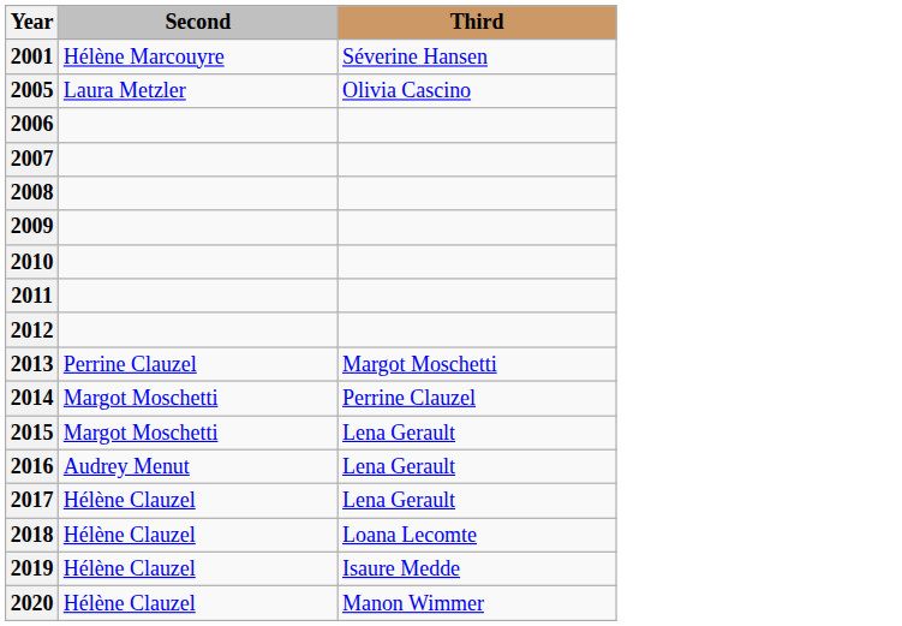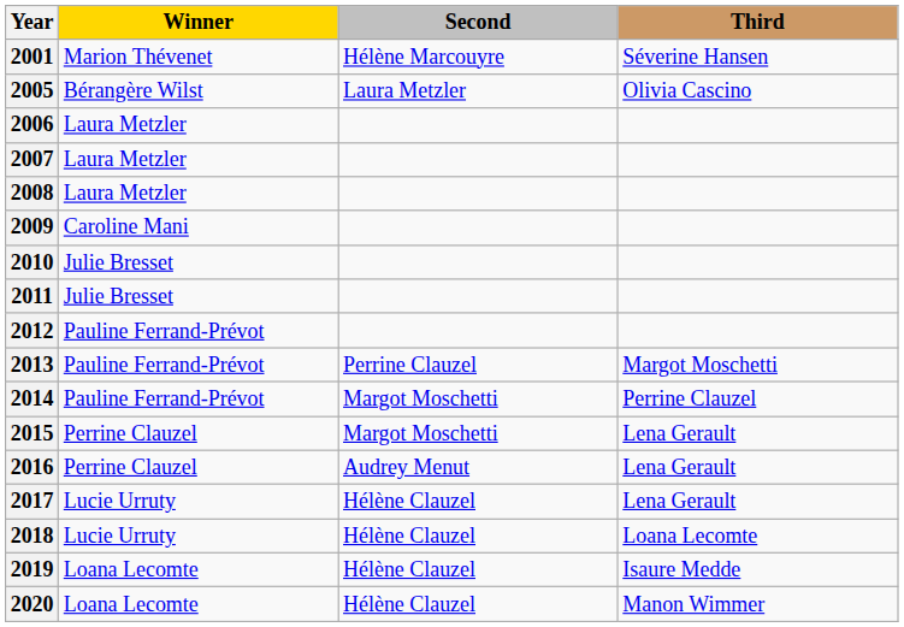 <table class="wikitable sortable">
 <tr>
 <th>Year</th>
+<th scope=col colspan=1 style="width:200px; background: gold;">Winner</th>
 <th scope=col colspan=1 style="width:200px; background: silver;">Second</th>
 <th scope=col colspan=1 style="width:200px; background: #cc9966;">Third</th>
 </tr>
 <tr>
 <th>2001</th>
+<td><a href='#'>Marion Thévenet</a></td>
 <td><a href='#'>Hélène Marcouyre</a></td>
 <td><a href='#'>Séverine Hansen</a></td>
 </tr>
 <tr>
 <th>2005</th>
+<td><a href='#'>Bérangère Wilst</a></td>
 <td><a href='#'>Laura Metzler</a></td>
 <td><a href='#'>Olivia Cascino</a></td>
 </tr>
 <tr>
 <th>2006</th>
+<td><a href='#'>Laura Metzler</a></td>
 <td></td>
 <td></td>
 </tr>
 <tr>
 <th>2007</th>
+<td><a href='#'>Laura Metzler</a></td>
 <td></td>
 <td></td>
 </tr>
 <tr>
 <th>2008</th>
+<td><a href='#'>Laura Metzler</a></td>
 <td></td>
 <td></td>
 </tr>
 <tr>
 <th>2009</th>
+<td><a href='#'>Caroline Mani</a></td>
 <td></td>
 <td></td>
 </tr>
 <tr>
 <th>2010</th>
+<td><a href='#'>Julie Bresset</a></td>
 <td></td>
 <td></td>
 </tr>
 <tr>
 <th>2011</th>
+<td><a href='#'>Julie Bresset</a></td>
 <td></td>
 <td></td>
 </tr>
 <tr>
 <th>2012</th>
+<td><a href='#'>Pauline Ferrand-Prévot</a></td>
 <td></td>
 <td></td>
 </tr>
 <tr>
 <th>2013</th>
+<td><a href='#'>Pauline Ferrand-Prévot</a></td>
 <td><a href='#'>Perrine Clauzel</a></td>
 <td><a href='#'>Margot Moschetti</a></td>
 </tr>
 <tr>
 <th>2014</th>
+<td><a href='#'>Pauline Ferrand-Prévot</a></td>
 <td><a href='#'>Margot Moschetti</a></td>
 <td><a href='#'>Perrine Clauzel</a></td>
 </tr>
 <tr>
 <th>2015</th>
+<td><a href='#'>Perrine Clauzel</a></td>
 <td><a href='#'>Margot Moschetti</a></td>
 <td><a href='#'>Lena Gerault</a></td>
 </tr>
 <tr>
 <th>2016</th>
+<td><a href='#'>Perrine Clauzel</a></td>
 <td><a href='#'>Audrey Menut</a></td>
 <td><a href='#'>Lena Gerault</a></td>
 </tr>
 <tr>
 <th>2017</th>
+<td><a href='#'>Lucie Urruty</a></td>
 <td><a href='#'>Hélène Clauzel</a></td>
 <td><a href='#'>Lena Gerault</a></td>
 </tr>
 <tr>
 <th>2018</th>
+<td><a href='#'>Lucie Urruty</a></td>
 <td><a href='#'>Hélène Clauzel</a></td>
 <td><a href='#'>Loana Lecomte</a></td>
 </tr>
 <tr>
 <th>2019</th>
+<td><a href='#'>Loana Lecomte</a></td>
 <td><a href='#'>Hélène Clauzel</a></td>
 <td><a href='#'>Isaure Medde</a></td>
 </tr>
 <tr>
 <th>2020</th>
+<td><a href='#'>Loana Lecomte</a></td>
 <td><a href='#'>Hélène Clauzel</a></td>
 <td><a href='#'>Manon Wimmer</a></td>
 </tr>
 </table>
